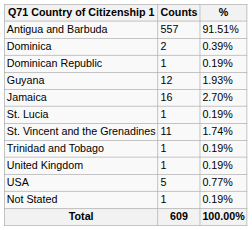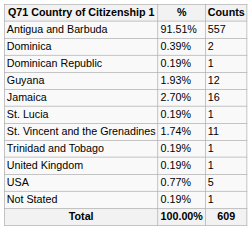 <table class="wikitable sortable">
 <tr>
 <th>Q71 Country of Citizenship 1</th>
+<th>%</th>
 <th>Counts</th>
-<th>%</th>
 </tr>
 <tr>
 <td>Antigua and Barbuda</td>
+<td>91.51%</td>
 <td>557</td>
-<td>91.51%</td>
 </tr>
 <tr>
 <td>Dominica</td>
+<td>0.39%</td>
 <td>2</td>
-<td>0.39%</td>
 </tr>
 <tr>
 <td>Dominican Republic</td>
+<td>0.19%</td>
 <td>1</td>
-<td>0.19%</td>
 </tr>
 <tr>
 <td>Guyana</td>
+<td>1.93%</td>
 <td>12</td>
-<td>1.93%</td>
 </tr>
 <tr>
 <td>Jamaica</td>
+<td>2.70%</td>
 <td>16</td>
-<td>2.70%</td>
 </tr>
 <tr>
 <td>St. Lucia</td>
+<td>0.19%</td>
 <td>1</td>
-<td>0.19%</td>
 </tr>
 <tr>
 <td>St. Vincent and the Grenadines</td>
+<td>1.74%</td>
 <td>11</td>
-<td>1.74%</td>
 </tr>
 <tr>
 <td>Trinidad and Tobago</td>
+<td>0.19%</td>
 <td>1</td>
-<td>0.19%</td>
 </tr>
 <tr>
 <td>United Kingdom</td>
+<td>0.19%</td>
 <td>1</td>
-<td>0.19%</td>
 </tr>
 <tr>
 <td>USA</td>
+<td>0.77%</td>
 <td>5</td>
-<td>0.77%</td>
 </tr>
 <tr>
 <td>Not Stated</td>
+<td>0.19%</td>
 <td>1</td>
-<td>0.19%</td>
 </tr>
 <tr>
 <th>Total</th>
+<th>100.00%</th>
 <th>609</th>
-<th>100.00%</th>
 </tr>
 </table>
